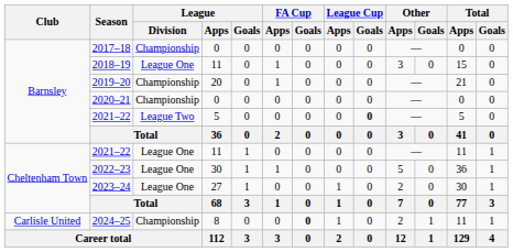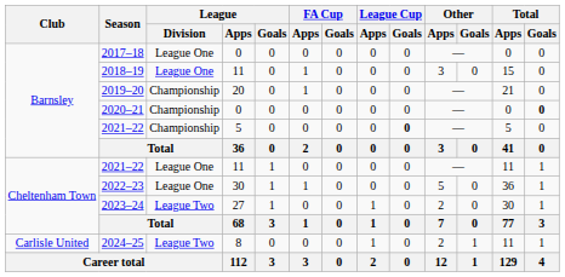 <table class="wikitable" style="text-align: center">
 <tr>
 <th rowspan="2">Club</th>
 <th rowspan="2">Season</th>
 <th colspan="3">League</th>
 <th colspan="2"><a href='#'>FA Cup</a></th>
 <th colspan="2"><a href='#'>League Cup</a></th>
 <th colspan="2">Other</th>
 <th colspan="2">Total</th>
 </tr>
 <tr>
 <th>Division</th>
 <th>Apps</th>
 <th>Goals</th>
 <th>Apps</th>
 <th>Goals</th>
 <th>Apps</th>
 <th>Goals</th>
 <th>Apps</th>
 <th>Goals</th>
 <th>Apps</th>
 <th>Goals</th>
 </tr>
 <tr>
 <td rowspan="6"><a href='#'>Barnsley</a></td>
 <td><a href='#'>2017–18</a></td>
-<td><a href='#'>Championship</a></td>
+<td>League One</td>
 <td>0</td>
 <td>0</td>
 <td>0</td>
 <td>0</td>
 <td>0</td>
 <td>0</td>
 <td colspan="2">—</td>
 <td>0</td>
 <td>0</td>
 </tr>
 <tr>
 <td><a href='#'>2018–19</a></td>
 <td><a href='#'>League One</a></td>
 <td>11</td>
 <td>0</td>
 <td>1</td>
 <td>0</td>
 <td>0</td>
 <td>0</td>
 <td>3</td>
 <td>0</td>
 <td>15</td>
 <td>0</td>
 </tr>
 <tr>
 <td><a href='#'>2019–20</a></td>
 <td>Championship</td>
 <td>20</td>
 <td>0</td>
 <td>1</td>
 <td>0</td>
 <td>0</td>
 <td>0</td>
 <td colspan="2">—</td>
 <td>21</td>
 <td>0</td>
 </tr>
 <tr>
 <td><a href='#'>2020–21</a></td>
 <td>Championship</td>
 <td>0</td>
 <td>0</td>
 <td>0</td>
 <td>0</td>
 <td>0</td>
 <td>0</td>
 <td colspan="2">—</td>
 <td>0</td>
-<td>0</td>
+<td><strong>0</strong></td>
 </tr>
 <tr>
 <td><a href='#'>2021–22</a></td>
-<td><a href='#'>League Two</a></td>
+<td>Championship</td>
 <td>5</td>
 <td>0</td>
 <td>0</td>
 <td>0</td>
 <td>0</td>
 <td><strong>0</strong></td>
 <td colspan="2">—</td>
 <td>5</td>
 <td>0</td>
 </tr>
 <tr>
 <th colspan="2">Total</th>
 <th>36</th>
 <th>0</th>
 <th>2</th>
 <th>0</th>
 <th>0</th>
 <th>0</th>
 <th>3</th>
 <th>0</th>
 <th>41</th>
 <th>0</th>
 </tr>
 <tr>
 <td rowspan="4"><a href='#'>Cheltenham Town</a></td>
 <td><a href='#'>2021–22</a></td>
 <td>League One</td>
 <td>11</td>
 <td>1</td>
 <td>0</td>
 <td>0</td>
 <td>0</td>
 <td>0</td>
 <td colspan="2">—</td>
 <td>11</td>
 <td>1</td>
 </tr>
 <tr>
 <td><a href='#'>2022–23</a></td>
 <td>League One</td>
 <td>30</td>
 <td>1</td>
 <td>1</td>
 <td>0</td>
 <td>0</td>
 <td>0</td>
 <td>5</td>
 <td>0</td>
 <td>36</td>
 <td>1</td>
 </tr>
 <tr>
 <td><a href='#'>2023–24</a></td>
-<td>League One</td>
+<td><a href='#'>League Two</a></td>
 <td>27</td>
 <td>1</td>
 <td>0</td>
 <td>0</td>
 <td>1</td>
 <td>0</td>
 <td>2</td>
 <td>0</td>
 <td>30</td>
 <td>1</td>
 </tr>
 <tr>
 <th colspan="2">Total</th>
 <th>68</th>
 <th>3</th>
 <th>1</th>
 <th>0</th>
 <th>1</th>
 <th>0</th>
 <th>7</th>
 <th>0</th>
 <th>77</th>
 <th>3</th>
 </tr>
 <tr>
 <td><a href='#'>Carlisle United</a></td>
 <td><a href='#'>2024–25</a></td>
-<td>Championship</td>
+<td><a href='#'>League Two</a></td>
 <td>8</td>
 <td>0</td>
 <td>0</td>
-<td><strong>0</strong></td>
+<td>0</td>
 <td>1</td>
 <td>0</td>
 <td>2</td>
 <td>1</td>
 <td>11</td>
 <td>1</td>
 </tr>
 <tr>
 <th colspan="3">Career total</th>
 <th>112</th>
 <th>3</th>
 <th>3</th>
 <th>0</th>
 <th>2</th>
 <th>0</th>
 <th>12</th>
 <th>1</th>
 <th>129</th>
 <th>4</th>
 </tr>
 </table>
